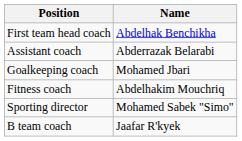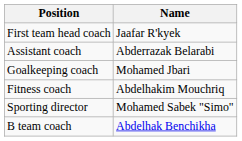 <table class="wikitable" style="text-align:center">
 <tr>
 <th>Position</th>
 <th>Name</th>
 </tr>
 <tr>
 <td style="text-align:left;">First team head coach</td>
-<td style="text-align:left;"> <a href='#'>Abdelhak Benchikha</a></td>
+<td style="text-align:left;"> Jaafar R'kyek</td>
 </tr>
 <tr>
 <td style="text-align:left;">Assistant coach</td>
 <td style="text-align:left;"> Abderrazak Belarabi</td>
 </tr>
 <tr>
 <td style="text-align:left;">Goalkeeping coach</td>
 <td style="text-align:left;"> Mohamed Jbari</td>
 </tr>
 <tr>
 <td style="text-align:left;">Fitness coach</td>
 <td style="text-align:left;"> Abdelhakim Mouchriq</td>
 </tr>
 <tr>
 <td style="text-align:left;">Sporting director</td>
 <td style="text-align:left;"> Mohamed Sabek "Simo"</td>
 </tr>
 <tr>
 <td style="text-align:left;">B team coach</td>
-<td style="text-align:left;"> Jaafar R'kyek</td>
+<td style="text-align:left;"> <a href='#'>Abdelhak Benchikha</a></td>
 </tr>
 </table>
